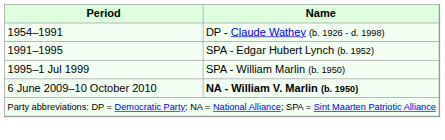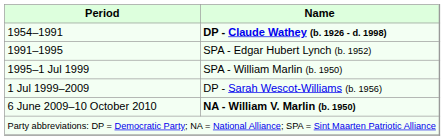 <table align="center" rules="all" cellspacing="0" cellpadding="4" style="border: 1px solid #999; border-right: 2px solid #999; border-bottom: 2px solid #999; background: #f3fff3;">
 <tr style="background:#ddffdd">
 <th>Period</th>
 <th>Name</th>
 </tr>
 <tr>
 <td>1954–1991</td>
-<td>DP - <a href='#'>Claude Wathey</a> <small>(b. 1926 - d. 1998)</small></td>
+<td><strong>DP - <a href='#'>Claude Wathey</a> <small>(b. 1926 - d. 1998)</small></strong></td>
 </tr>
 <tr>
 <td>1991–1995</td>
 <td>SPA - Edgar Hubert Lynch <small>(b. 1952)</small></td>
 </tr>
 <tr>
 <td>1995–1 Jul 1999</td>
 <td>SPA - William Marlin <small>(b. 1950)</small></td>
 </tr>
 <tr>
+<td>1 Jul 1999–2009</td>
+<td>DP - <a href='#'>Sarah Wescot-Williams</a> <small>(b. 1956)</small></td>
+</tr>
+<tr>
 <td>6 June 2009–10 October 2010</td>
 <td><strong>NA - William V. Marlin <small>(b. 1950)</small></strong></td>
 </tr>
 <tr>
 <td colspan="2" align="center"><small> Party abbreviations: DP = <a href='#'>Democratic Party</a>; NA = <a href='#'>National Alliance</a>; SPA = <a href='#'>Sint Maarten Patriotic Alliance</a></small></td>
 </tr>
 </table>
